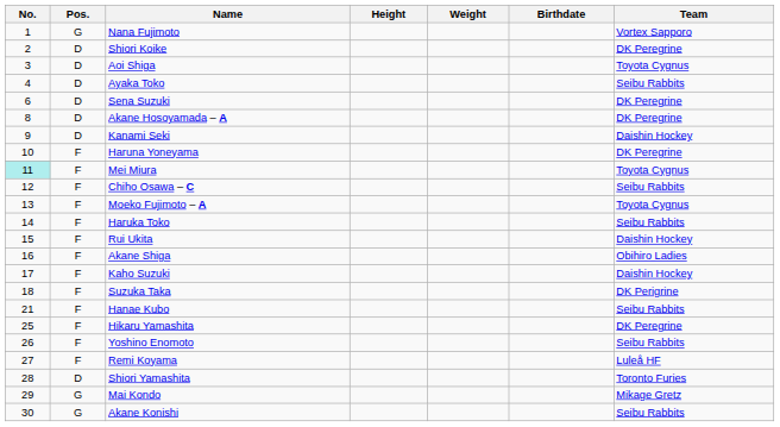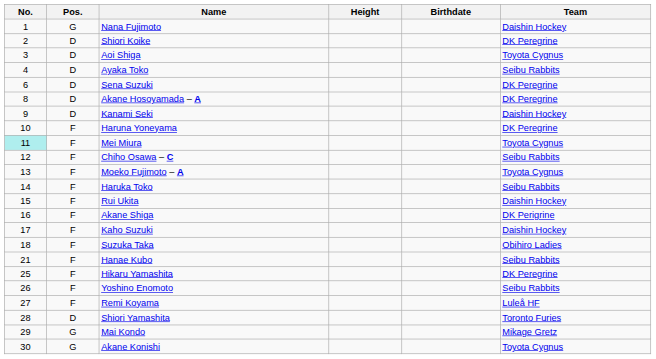 <table width="80%" class="wikitable sortable" style="font-size: 90%; text-align: center;">
 <tr>
 <th>No.</th>
 <th>Pos.</th>
 <th>Name</th>
 <th>Height</th>
-<th>Weight</th>
 <th>Birthdate</th>
 <th>Team</th>
 </tr>
 <tr>
 <td>1</td>
 <td>G</td>
 <td align=left><a href='#'>Nana Fujimoto</a></td>
 <td></td>
 <td></td>
-<td></td>
-<td style="text-align:left;"> <a href='#'>Vortex Sapporo</a></td>
+<td style="text-align:left;"> <a href='#'>Daishin Hockey</a></td>
 </tr>
 <tr>
 <td>2</td>
 <td>D</td>
 <td align=left><a href='#'>Shiori Koike</a></td>
-<td></td>
 <td></td>
 <td></td>
 <td style="text-align:left;"> <a href='#'>DK Peregrine</a></td>
 </tr>
 <tr>
 <td>3</td>
 <td>D</td>
 <td align=left><a href='#'>Aoi Shiga</a></td>
 <td></td>
 <td></td>
-<td></td>
 <td style="text-align:left;"> <a href='#'>Toyota Cygnus</a></td>
 </tr>
 <tr>
 <td>4</td>
 <td>D</td>
 <td align=left><a href='#'>Ayaka Toko</a></td>
-<td></td>
 <td></td>
 <td></td>
 <td style="text-align:left;"> <a href='#'>Seibu Rabbits</a></td>
 </tr>
 <tr>
 <td>6</td>
 <td>D</td>
 <td align=left><a href='#'>Sena Suzuki</a></td>
 <td></td>
 <td></td>
-<td></td>
 <td style="text-align:left;"> <a href='#'>DK Peregrine</a></td>
 </tr>
 <tr>
 <td>8</td>
 <td>D</td>
 <td align=left><a href='#'>Akane Hosoyamada</a> – <strong><a href='#'>A</a></strong></td>
-<td></td>
 <td></td>
 <td></td>
 <td style="text-align:left;"> <a href='#'>DK Peregrine</a></td>
 </tr>
 <tr>
 <td>9</td>
 <td>D</td>
 <td align=left><a href='#'>Kanami Seki</a></td>
 <td></td>
 <td></td>
-<td></td>
 <td style="text-align:left;"> <a href='#'>Daishin Hockey</a></td>
 </tr>
 <tr>
 <td>10</td>
 <td>F</td>
 <td align=left><a href='#'>Haruna Yoneyama</a></td>
-<td></td>
 <td></td>
 <td></td>
 <td style="text-align:left;"> <a href='#'>DK Peregrine</a></td>
 </tr>
 <tr>
 <td style="background: paleturquoise;">11</td>
 <td>F</td>
 <td align=left><a href='#'>Mei Miura</a></td>
 <td></td>
 <td></td>
-<td></td>
 <td style="text-align:left;"> <a href='#'>Toyota Cygnus</a></td>
 </tr>
 <tr>
 <td>12</td>
 <td>F</td>
 <td align=left><a href='#'>Chiho Osawa</a> –  <strong><a href='#'>C</a></strong></td>
-<td></td>
 <td></td>
 <td></td>
 <td style="text-align:left;"> <a href='#'>Seibu Rabbits</a></td>
 </tr>
 <tr>
 <td>13</td>
 <td>F</td>
 <td align=left><a href='#'>Moeko Fujimoto</a> – <strong><a href='#'>A</a></strong></td>
 <td></td>
 <td></td>
-<td></td>
 <td style="text-align:left;"> <a href='#'>Toyota Cygnus</a></td>
 </tr>
 <tr>
 <td>14</td>
 <td>F</td>
 <td align=left><a href='#'>Haruka Toko</a></td>
-<td></td>
 <td></td>
 <td></td>
 <td style="text-align:left;"> <a href='#'>Seibu Rabbits</a></td>
 </tr>
 <tr>
 <td>15</td>
 <td>F</td>
 <td align=left><a href='#'>Rui Ukita</a></td>
 <td></td>
 <td></td>
-<td></td>
 <td style="text-align:left;"> <a href='#'>Daishin Hockey</a></td>
 </tr>
 <tr>
 <td>16</td>
 <td>F</td>
 <td align=left><a href='#'>Akane Shiga</a></td>
 <td></td>
 <td></td>
-<td></td>
-<td style="text-align:left;"> <a href='#'>Obihiro Ladies</a></td>
+<td style="text-align:left;"> <a href='#'>DK Perigrine</a></td>
 </tr>
 <tr>
 <td>17</td>
 <td>F</td>
 <td align=left><a href='#'>Kaho Suzuki</a></td>
-<td></td>
 <td></td>
 <td></td>
 <td style="text-align:left;"> <a href='#'>Daishin Hockey</a></td>
 </tr>
 <tr>
 <td>18</td>
 <td>F</td>
 <td align=left><a href='#'>Suzuka Taka</a></td>
 <td></td>
 <td></td>
-<td></td>
-<td style="text-align:left;"> <a href='#'>DK Perigrine</a></td>
+<td style="text-align:left;"> <a href='#'>Obihiro Ladies</a></td>
 </tr>
 <tr>
 <td>21</td>
 <td>F</td>
 <td align=left><a href='#'>Hanae Kubo</a></td>
-<td></td>
 <td></td>
 <td></td>
 <td style="text-align:left;"> <a href='#'>Seibu Rabbits</a></td>
 </tr>
 <tr>
 <td>25</td>
 <td>F</td>
 <td align=left><a href='#'>Hikaru Yamashita</a></td>
 <td></td>
 <td></td>
-<td></td>
 <td style="text-align:left;"> <a href='#'>DK Peregrine</a></td>
 </tr>
 <tr>
 <td>26</td>
 <td>F</td>
 <td align=left><a href='#'>Yoshino Enomoto</a></td>
-<td></td>
 <td></td>
 <td></td>
 <td style="text-align:left;"> <a href='#'>Seibu Rabbits</a></td>
 </tr>
 <tr>
 <td>27</td>
 <td>F</td>
 <td align=left><a href='#'>Remi Koyama</a></td>
 <td></td>
 <td></td>
-<td></td>
 <td style="text-align:left;"> <a href='#'>Luleå HF</a></td>
 </tr>
 <tr>
 <td>28</td>
 <td>D</td>
 <td align=left><a href='#'>Shiori Yamashita</a></td>
-<td></td>
 <td></td>
 <td></td>
 <td style="text-align:left;"> <a href='#'>Toronto Furies</a></td>
 </tr>
 <tr>
 <td>29</td>
 <td>G</td>
 <td align=left><a href='#'>Mai Kondo</a></td>
 <td></td>
 <td></td>
-<td></td>
 <td style="text-align:left;"> <a href='#'>Mikage Gretz</a></td>
 </tr>
 <tr>
 <td>30</td>
 <td>G</td>
 <td align=left><a href='#'>Akane Konishi</a></td>
 <td></td>
 <td></td>
-<td></td>
-<td style="text-align:left;"> <a href='#'>Seibu Rabbits</a></td>
+<td style="text-align:left;"> <a href='#'>Toyota Cygnus</a></td>
 </tr>
 </table>
